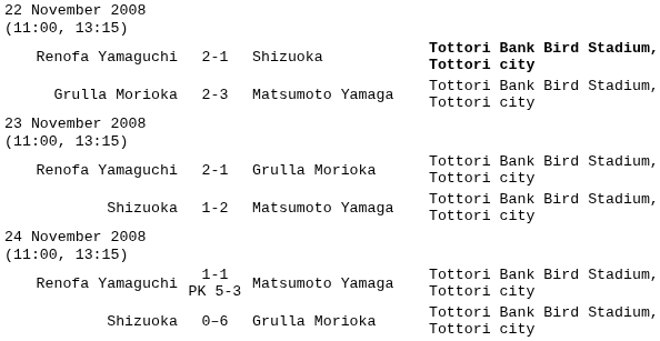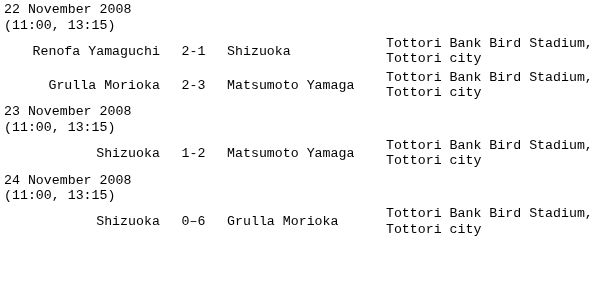 <table style="width:100%;" cellspacing="1">
 <tr>
 <th width=25%></th>
 <th width=10%></th>
 <th width=25%></th>
 </tr>
 <tr>
 <td>22 November 2008 (11:00, 13:15)</td>
 </tr>
 <tr>
 <td align=right>Renofa Yamaguchi</td>
 <td align=center>2-1</td>
 <td>Shizuoka</td>
-<td><strong>Tottori Bank Bird Stadium, Tottori city</strong></td>
+<td>Tottori Bank Bird Stadium, Tottori city</td>
 </tr>
 <tr>
 <td align=right>Grulla Morioka</td>
 <td align=center>2-3</td>
 <td>Matsumoto Yamaga</td>
 <td>Tottori Bank Bird Stadium, Tottori city</td>
 </tr>
 <tr>
 </tr>
 <tr>
 <td>23 November 2008 (11:00, 13:15)</td>
 </tr>
 <tr>
-<td align=right>Renofa Yamaguchi</td>
-<td align=center>2-1</td>
-<td>Grulla Morioka</td>
-<td>Tottori Bank Bird Stadium, Tottori city</td>
-</tr>
-<tr>
 <td align=right>Shizuoka</td>
 <td align=center>1-2</td>
 <td>Matsumoto Yamaga</td>
 <td>Tottori Bank Bird Stadium, Tottori city</td>
 </tr>
 <tr>
 </tr>
 <tr>
 <td>24 November 2008 (11:00, 13:15)</td>
 </tr>
 <tr>
-<td align=right>Renofa Yamaguchi</td>
-<td align=center>1-1<br>PK 5-3</td>
-<td>Matsumoto Yamaga</td>
-<td>Tottori Bank Bird Stadium, Tottori city</td>
-</tr>
-<tr>
 <td align=right>Shizuoka</td>
 <td align=center>0–6</td>
 <td>Grulla Morioka</td>
 <td>Tottori Bank Bird Stadium, Tottori city</td>
 </tr>
 </table>
